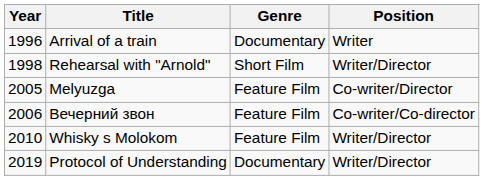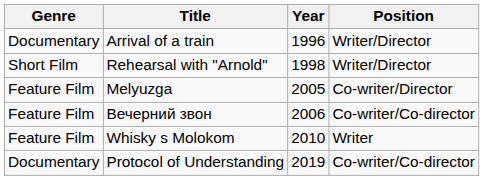 <table class="wikitable">
 <tr>
+<th>Genre</th>
+<th>Title</th>
 <th>Year</th>
-<th>Title</th>
-<th>Genre</th>
 <th>Position</th>
 </tr>
 <tr>
+<td>Documentary</td>
+<td>Arrival of a train</td>
 <td>1996</td>
-<td>Arrival of a train</td>
-<td>Documentary</td>
+<td>Writer/Director</td>
+</tr>
+<tr>
+<td>Short Film</td>
+<td>Rehearsal with "Arnold"</td>
+<td>1998</td>
+<td>Writer/Director</td>
+</tr>
+<tr>
+<td>Feature Film</td>
+<td>Melyuzga </td>
+<td>2005</td>
+<td>Co-writer/Director</td>
+</tr>
+<tr>
+<td>Feature Film</td>
+<td>Вечерний звон</td>
+<td>2006</td>
+<td>Co-writer/Co-director</td>
+</tr>
+<tr>
+<td>Feature Film</td>
+<td>Whisky s Molokom</td>
+<td>2010</td>
 <td>Writer</td>
 </tr>
 <tr>
-<td>1998</td>
-<td>Rehearsal with "Arnold"</td>
-<td>Short Film</td>
-<td>Writer/Director</td>
-</tr>
-<tr>
-<td>2005</td>
-<td>Melyuzga </td>
-<td>Feature Film</td>
-<td>Co-writer/Director</td>
-</tr>
-<tr>
-<td>2006</td>
-<td>Вечерний звон</td>
-<td>Feature Film</td>
+<td>Documentary</td>
+<td>Protocol of Understanding</td>
+<td>2019</td>
 <td>Co-writer/Co-director</td>
 </tr>
-<tr>
-<td>2010</td>
-<td>Whisky s Molokom</td>
-<td>Feature Film</td>
-<td>Writer/Director</td>
-</tr>
-<tr>
-<td>2019</td>
-<td>Protocol of Understanding</td>
-<td>Documentary</td>
-<td>Writer/Director</td>
-</tr>
 </table>
